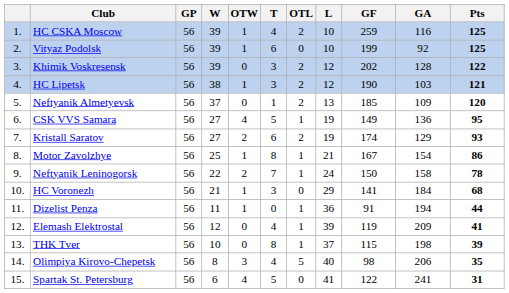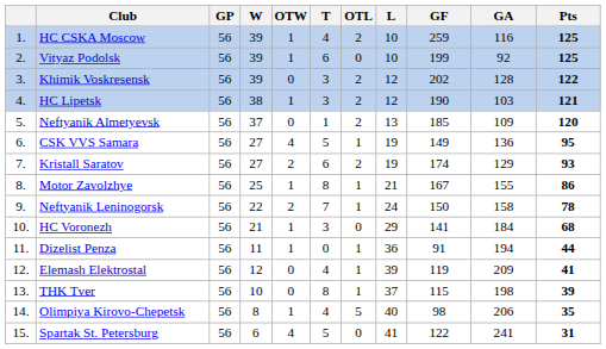 <table class="wikitable">
 <tr>
 <th width="30"></th>
 <th width="200">Club</th>
 <th width="30">GP</th>
 <th width="30">W</th>
 <th width="30">OTW</th>
 <th width="30">T</th>
 <th width="30">OTL</th>
 <th width="30">L</th>
 <th width="70">GF</th>
 <th width="70">GA</th>
 <th width="70">Pts</th>
 </tr>
 <tr bgcolor="#BCD2EE" align="center">
 <td>1.</td>
 <td align="left"><a href='#'>HC CSKA Moscow</a></td>
 <td>56</td>
 <td>39</td>
 <td>1</td>
 <td>4</td>
 <td>2</td>
 <td>10</td>
 <td>259</td>
 <td>116</td>
 <td><strong>125</strong></td>
 </tr>
 <tr bgcolor="#BCD2EE" align="center">
 <td>2.</td>
 <td align="left"><a href='#'>Vityaz Podolsk</a></td>
 <td>56</td>
 <td>39</td>
 <td>1</td>
 <td>6</td>
 <td>0</td>
 <td>10</td>
 <td>199</td>
 <td>92</td>
 <td><strong>125</strong></td>
 </tr>
 <tr bgcolor="#BCD2EE" align="center">
 <td>3.</td>
 <td align="left"><a href='#'>Khimik Voskresensk</a></td>
 <td>56</td>
 <td>39</td>
 <td>0</td>
 <td>3</td>
 <td>2</td>
 <td>12</td>
 <td>202</td>
 <td>128</td>
 <td><strong>122</strong></td>
 </tr>
 <tr bgcolor="#BCD2EE" align="center">
 <td>4.</td>
 <td align="left"><a href='#'>HC Lipetsk</a></td>
 <td>56</td>
 <td>38</td>
 <td>1</td>
 <td>3</td>
 <td>2</td>
 <td>12</td>
 <td>190</td>
 <td>103</td>
 <td><strong>121</strong></td>
 </tr>
 <tr bgcolor="#FFFFFF" align="center">
 <td>5.</td>
 <td align="left"><a href='#'>Neftyanik Almetyevsk</a></td>
 <td>56</td>
 <td>37</td>
 <td>0</td>
 <td>1</td>
 <td>2</td>
 <td>13</td>
 <td>185</td>
 <td>109</td>
 <td><strong>120</strong></td>
 </tr>
 <tr bgcolor="#FFFFFF" align="center">
 <td>6.</td>
 <td align="left"><a href='#'>CSK VVS Samara</a></td>
 <td>56</td>
 <td>27</td>
 <td>4</td>
 <td>5</td>
 <td>1</td>
 <td>19</td>
 <td>149</td>
 <td>136</td>
 <td><strong>95</strong></td>
 </tr>
 <tr bgcolor="#FFFFFF" align="center">
 <td>7.</td>
 <td align="left"><a href='#'>Kristall Saratov</a></td>
 <td>56</td>
 <td>27</td>
 <td>2</td>
 <td>6</td>
 <td>2</td>
 <td>19</td>
 <td>174</td>
 <td>129</td>
 <td><strong>93</strong></td>
 </tr>
 <tr bgcolor="#FFFFFF" align="center">
 <td>8.</td>
 <td align="left"><a href='#'>Motor Zavolzhye</a></td>
 <td>56</td>
 <td>25</td>
 <td>1</td>
 <td>8</td>
 <td>1</td>
 <td>21</td>
 <td>167</td>
-<td>154</td>
+<td>155</td>
 <td><strong>86</strong></td>
 </tr>
 <tr bgcolor="#FFFFFF" align="center">
 <td>9.</td>
 <td align="left"><a href='#'>Neftyanik Leninogorsk</a></td>
 <td>56</td>
 <td>22</td>
 <td>2</td>
 <td>7</td>
 <td>1</td>
 <td>24</td>
 <td>150</td>
 <td>158</td>
 <td><strong>78</strong></td>
 </tr>
 <tr bgcolor="#FFFFFF" align="center">
 <td>10.</td>
 <td align="left"><a href='#'>HC Voronezh</a></td>
 <td>56</td>
 <td>21</td>
 <td>1</td>
 <td>3</td>
 <td>0</td>
 <td>29</td>
 <td>141</td>
 <td>184</td>
 <td><strong>68</strong></td>
 </tr>
 <tr bgcolor="#FFFFFF" align="center">
 <td>11.</td>
 <td align="left"><a href='#'>Dizelist Penza</a></td>
 <td>56</td>
 <td>11</td>
 <td>1</td>
 <td>0</td>
 <td>1</td>
 <td>36</td>
 <td>91</td>
 <td>194</td>
 <td><strong>44</strong></td>
 </tr>
 <tr bgcolor="#FFFFFF" align="center">
 <td>12.</td>
 <td align="left"><a href='#'>Elemash Elektrostal</a></td>
 <td>56</td>
 <td>12</td>
 <td>0</td>
 <td>4</td>
 <td>1</td>
 <td>39</td>
 <td>119</td>
 <td>209</td>
 <td><strong>41</strong></td>
 </tr>
 <tr bgcolor="#FFFFFF" align="center">
 <td>13.</td>
 <td align="left"><a href='#'>THK Tver</a></td>
 <td>56</td>
 <td>10</td>
 <td>0</td>
 <td>8</td>
 <td>1</td>
 <td>37</td>
 <td>115</td>
 <td>198</td>
 <td><strong>39</strong></td>
 </tr>
 <tr bgcolor="#FFFFFF" align="center">
 <td>14.</td>
 <td align="left"><a href='#'>Olimpiya Kirovo-Chepetsk</a></td>
 <td>56</td>
 <td>8</td>
-<td>3</td>
+<td>1</td>
 <td>4</td>
 <td>5</td>
 <td>40</td>
 <td>98</td>
 <td>206</td>
 <td><strong>35</strong></td>
 </tr>
 <tr bgcolor="#FFFFFF" align="center">
 <td>15.</td>
 <td align="left"><a href='#'>Spartak St. Petersburg</a></td>
 <td>56</td>
 <td>6</td>
 <td>4</td>
 <td>5</td>
 <td>0</td>
 <td>41</td>
 <td>122</td>
 <td>241</td>
 <td><strong>31</strong></td>
 </tr>
 </table>
